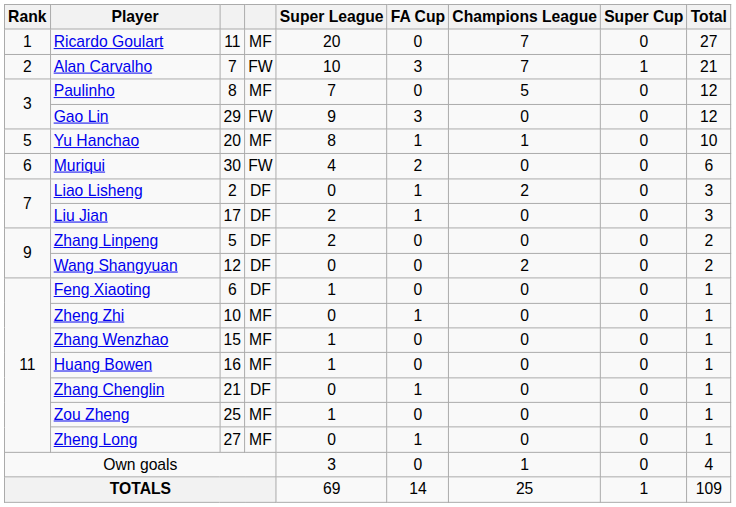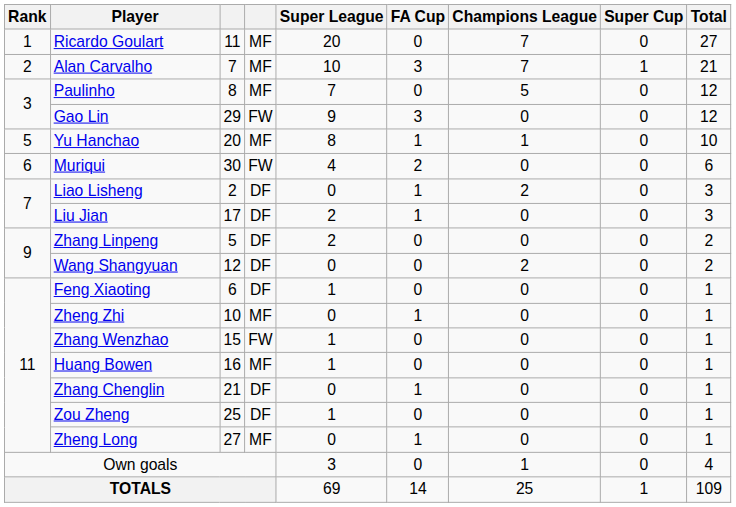 <table class="wikitable">
 <tr>
 <th>Rank</th>
 <th style="width:166px;">Player</th>
 <th></th>
 <th></th>
 <th>Super League</th>
 <th>FA Cup</th>
 <th>Champions League</th>
 <th>Super Cup</th>
 <th>Total</th>
 </tr>
 <tr>
 <td align=center>1</td>
 <td> <a href='#'>Ricardo Goulart</a></td>
 <td align=center>11</td>
 <td align=center>MF</td>
 <td align=center>20</td>
 <td align=center>0</td>
 <td align=center>7</td>
 <td align=center>0</td>
 <td align=center>27</td>
 </tr>
 <tr>
 <td align=center>2</td>
 <td> <a href='#'>Alan Carvalho</a></td>
 <td align=center>7</td>
-<td align=center>FW</td>
+<td align=center>MF</td>
 <td align=center>10</td>
 <td align=center>3</td>
 <td align=center>7</td>
 <td align=center>1</td>
 <td align=center>21</td>
 </tr>
 <tr>
 <td align=center rowspan=2>3</td>
 <td> <a href='#'>Paulinho</a></td>
 <td align=center>8</td>
 <td align=center>MF</td>
 <td align=center>7</td>
 <td align=center>0</td>
 <td align=center>5</td>
 <td align=center>0</td>
 <td align=center>12</td>
 </tr>
 <tr>
 <td> <a href='#'>Gao Lin</a></td>
 <td align=center>29</td>
 <td align=center>FW</td>
 <td align=center>9</td>
 <td align=center>3</td>
 <td align=center>0</td>
 <td align=center>0</td>
 <td align=center>12</td>
 </tr>
 <tr>
 <td align=center>5</td>
 <td> <a href='#'>Yu Hanchao</a></td>
 <td align=center>20</td>
 <td align=center>MF</td>
 <td align=center>8</td>
 <td align=center>1</td>
 <td align=center>1</td>
 <td align=center>0</td>
 <td align=center>10</td>
 </tr>
 <tr>
 <td align=center>6</td>
 <td> <a href='#'>Muriqui</a></td>
 <td align=center>30</td>
 <td align=center>FW</td>
 <td align=center>4</td>
 <td align=center>2</td>
 <td align=center>0</td>
 <td align=center>0</td>
 <td align=center>6</td>
 </tr>
 <tr>
 <td align=center rowspan=2>7</td>
 <td> <a href='#'>Liao Lisheng</a></td>
 <td align=center>2</td>
 <td align=center>DF</td>
 <td align=center>0</td>
 <td align=center>1</td>
 <td align=center>2</td>
 <td align=center>0</td>
 <td align=center>3</td>
 </tr>
 <tr>
 <td> <a href='#'>Liu Jian</a></td>
 <td align=center>17</td>
 <td align=center>DF</td>
 <td align=center>2</td>
 <td align=center>1</td>
 <td align=center>0</td>
 <td align=center>0</td>
 <td align=center>3</td>
 </tr>
 <tr>
 <td align=center rowspan=2>9</td>
 <td> <a href='#'>Zhang Linpeng</a></td>
 <td align=center>5</td>
 <td align=center>DF</td>
 <td align=center>2</td>
 <td align=center>0</td>
 <td align=center>0</td>
 <td align=center>0</td>
 <td align=center>2</td>
 </tr>
 <tr>
 <td> <a href='#'>Wang Shangyuan</a></td>
 <td align=center>12</td>
 <td align=center>DF</td>
 <td align=center>0</td>
 <td align=center>0</td>
 <td align=center>2</td>
 <td align=center>0</td>
 <td align=center>2</td>
 </tr>
 <tr>
 <td align=center rowspan=7>11</td>
 <td> <a href='#'>Feng Xiaoting</a></td>
 <td align=center>6</td>
 <td align=center>DF</td>
 <td align=center>1</td>
 <td align=center>0</td>
 <td align=center>0</td>
 <td align=center>0</td>
 <td align=center>1</td>
 </tr>
 <tr>
 <td> <a href='#'>Zheng Zhi</a></td>
 <td align=center>10</td>
 <td align=center>MF</td>
 <td align=center>0</td>
 <td align=center>1</td>
 <td align=center>0</td>
 <td align=center>0</td>
 <td align=center>1</td>
 </tr>
 <tr>
 <td> <a href='#'>Zhang Wenzhao</a></td>
 <td align=center>15</td>
-<td align=center>MF</td>
+<td align=center>FW</td>
 <td align=center>1</td>
 <td align=center>0</td>
 <td align=center>0</td>
 <td align=center>0</td>
 <td align=center>1</td>
 </tr>
 <tr>
 <td> <a href='#'>Huang Bowen</a></td>
 <td align=center>16</td>
 <td align=center>MF</td>
 <td align=center>1</td>
 <td align=center>0</td>
 <td align=center>0</td>
 <td align=center>0</td>
 <td align=center>1</td>
 </tr>
 <tr>
 <td> <a href='#'>Zhang Chenglin</a></td>
 <td align=center>21</td>
 <td align=center>DF</td>
 <td align=center>0</td>
 <td align=center>1</td>
 <td align=center>0</td>
 <td align=center>0</td>
 <td align=center>1</td>
 </tr>
 <tr>
 <td> <a href='#'>Zou Zheng</a></td>
 <td align=center>25</td>
-<td align=center>MF</td>
+<td align=center>DF</td>
 <td align=center>1</td>
 <td align=center>0</td>
 <td align=center>0</td>
 <td align=center>0</td>
 <td align=center>1</td>
 </tr>
 <tr>
 <td> <a href='#'>Zheng Long</a></td>
 <td align=center>27</td>
 <td align=center>MF</td>
 <td align=center>0</td>
 <td align=center>1</td>
 <td align=center>0</td>
 <td align=center>0</td>
 <td align=center>1</td>
 </tr>
 <tr>
 <td align=center colspan=4>Own goals</td>
 <td align=center>3</td>
 <td align=center>0</td>
 <td align=center>1</td>
 <td align=center>0</td>
 <td align=center>4</td>
 </tr>
 <tr>
 <th align=center colspan=4>TOTALS</th>
 <td align=center>69</td>
 <td align=center>14</td>
 <td align=center>25</td>
 <td align=center>1</td>
 <td align=center>109</td>
 </tr>
 </table>
